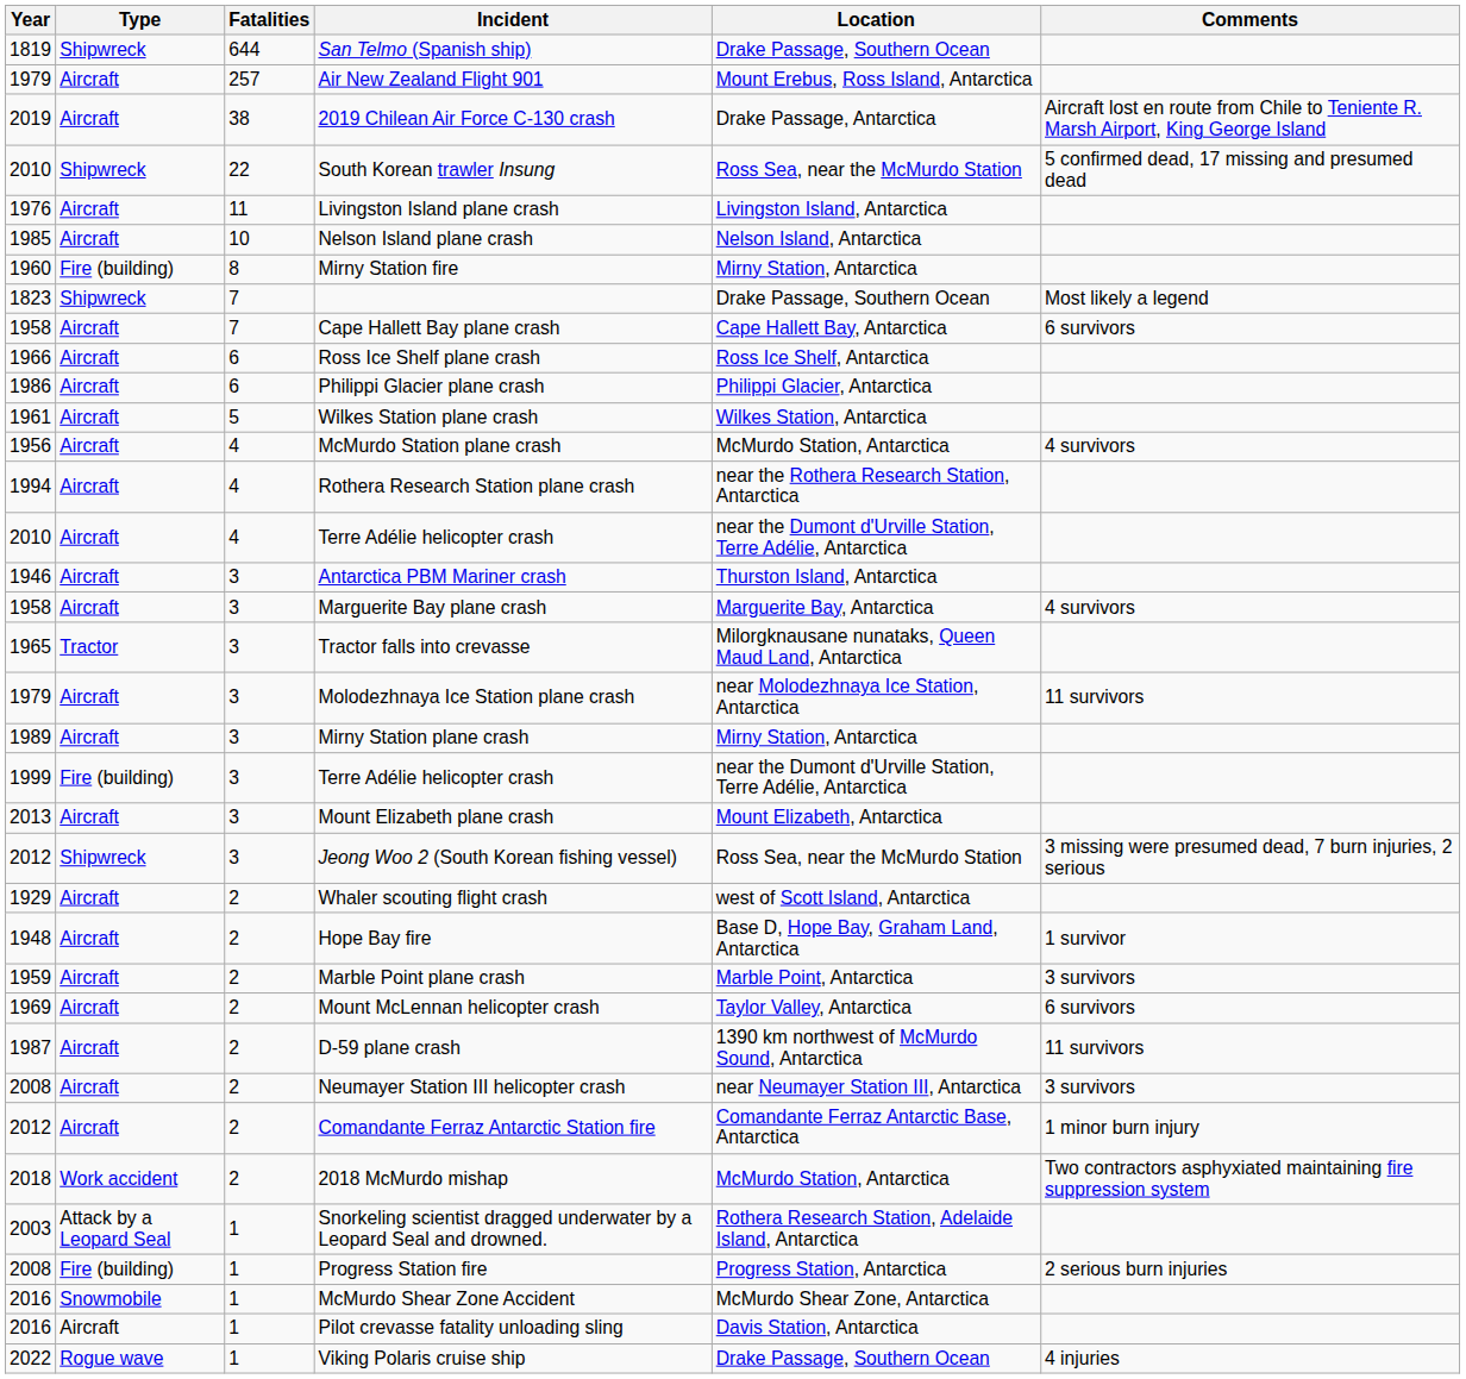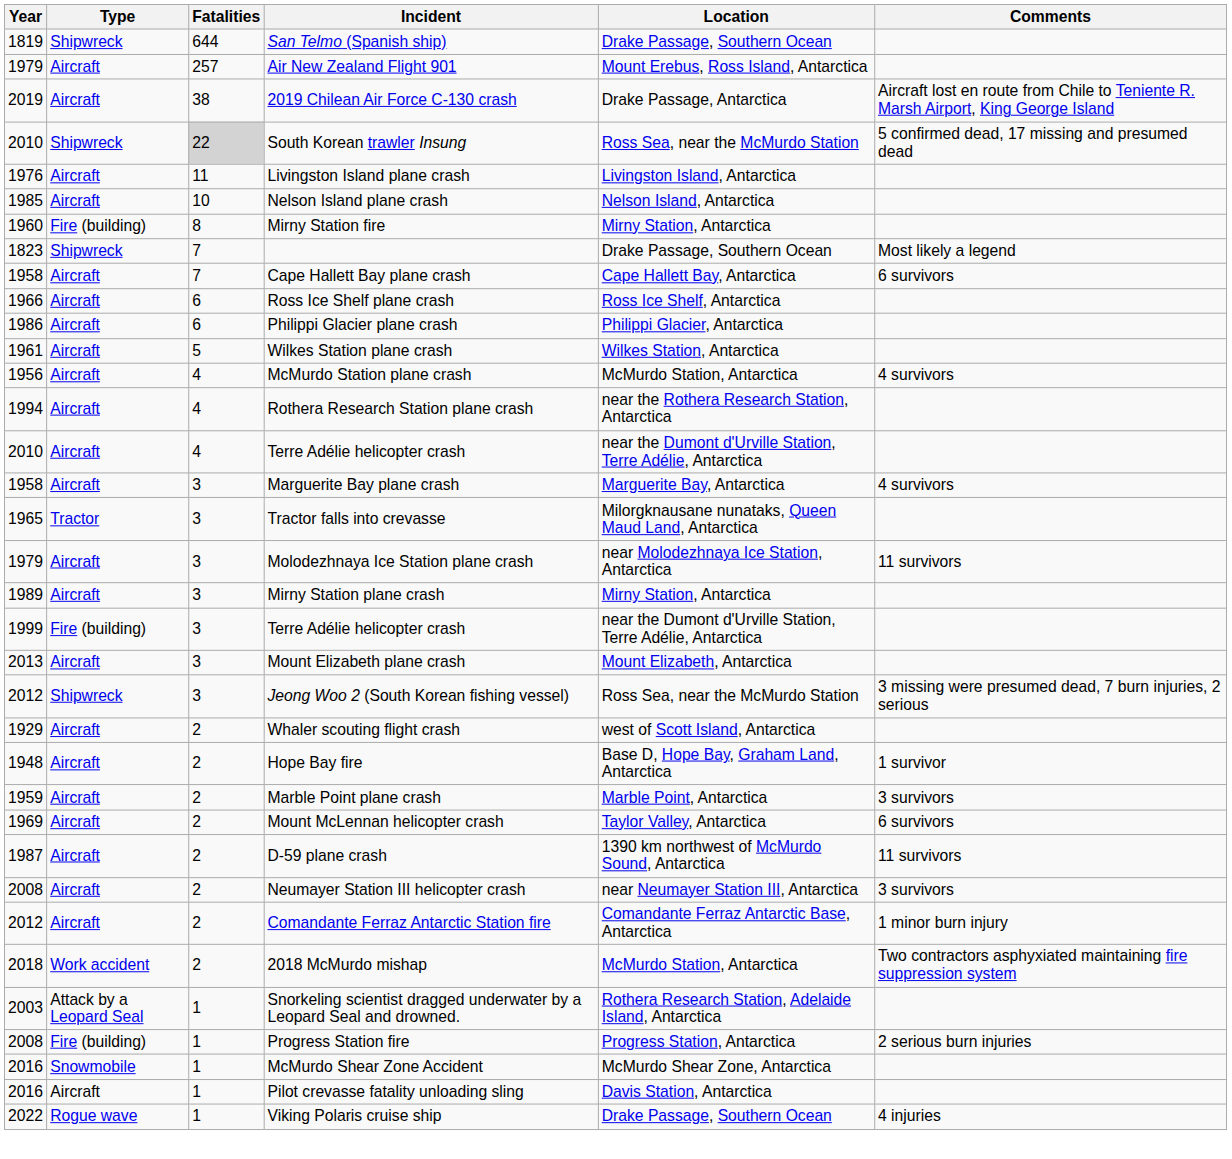 <table class="wikitable sortable">
 <tr>
 <th>Year</th>
 <th>Type</th>
 <th>Fatalities</th>
 <th class=unsortable>Incident</th>
 <th>Location</th>
 <th class=unsortable>Comments</th>
 </tr>
 <tr>
 <td>1819</td>
 <td><a href='#'>Shipwreck</a></td>
 <td>644</td>
 <td><a href='#'><em>San Telmo</em> (Spanish ship)</a></td>
 <td><a href='#'>Drake Passage</a>, <a href='#'>Southern Ocean</a></td>
 <td></td>
 </tr>
 <tr>
 <td>1979</td>
 <td><a href='#'>Aircraft</a></td>
 <td>257</td>
 <td><a href='#'>Air New Zealand Flight 901</a></td>
 <td><a href='#'>Mount Erebus</a>, <a href='#'>Ross Island</a>, Antarctica</td>
 <td></td>
 </tr>
 <tr>
 <td>2019</td>
 <td><a href='#'>Aircraft</a></td>
 <td>38</td>
 <td><a href='#'>2019 Chilean Air Force C-130 crash</a></td>
 <td>Drake Passage, Antarctica</td>
 <td>Aircraft lost en route from Chile to <a href='#'>Teniente R. Marsh Airport</a>, <a href='#'>King George Island</a></td>
 </tr>
 <tr>
 <td>2010</td>
 <td><a href='#'>Shipwreck</a></td>
-<td>22</td>
+<td style="background: lightgrey;">22</td>
 <td>South Korean <a href='#'>trawler</a> <em>Insung </em></td>
 <td><a href='#'>Ross Sea</a>, near the <a href='#'>McMurdo Station</a></td>
 <td>5 confirmed dead, 17 missing and presumed dead</td>
 </tr>
 <tr>
 <td>1976</td>
 <td><a href='#'>Aircraft</a></td>
 <td>11</td>
 <td>Livingston Island plane crash</td>
 <td><a href='#'>Livingston Island</a>, Antarctica</td>
 <td></td>
 </tr>
 <tr>
 <td>1985</td>
 <td><a href='#'>Aircraft</a></td>
 <td>10</td>
 <td>Nelson Island plane crash</td>
 <td><a href='#'>Nelson Island</a>, Antarctica</td>
 <td></td>
 </tr>
 <tr>
 <td>1960</td>
 <td><a href='#'>Fire</a> (building)</td>
 <td>8</td>
 <td>Mirny Station fire</td>
 <td><a href='#'>Mirny Station</a>, Antarctica</td>
 <td></td>
 </tr>
 <tr>
 <td>1823</td>
 <td><a href='#'>Shipwreck</a></td>
 <td>7</td>
 <td></td>
 <td>Drake Passage, Southern Ocean</td>
 <td>Most likely a legend</td>
 </tr>
 <tr>
 <td>1958</td>
 <td><a href='#'>Aircraft</a></td>
 <td>7</td>
 <td>Cape Hallett Bay plane crash</td>
 <td><a href='#'>Cape Hallett Bay</a>, Antarctica</td>
 <td>6 survivors</td>
 </tr>
 <tr>
 <td>1966</td>
 <td><a href='#'>Aircraft</a></td>
 <td>6</td>
 <td>Ross Ice Shelf plane crash</td>
 <td><a href='#'>Ross Ice Shelf</a>, Antarctica</td>
 <td></td>
 </tr>
 <tr>
 <td>1986</td>
 <td><a href='#'>Aircraft</a></td>
 <td>6</td>
 <td>Philippi Glacier plane crash</td>
 <td><a href='#'>Philippi Glacier</a>, Antarctica</td>
 <td></td>
 </tr>
 <tr>
 <td>1961</td>
 <td><a href='#'>Aircraft</a></td>
 <td>5</td>
 <td>Wilkes Station plane crash</td>
 <td><a href='#'>Wilkes Station</a>, Antarctica</td>
 <td></td>
 </tr>
 <tr>
 <td>1956</td>
 <td><a href='#'>Aircraft</a></td>
 <td>4</td>
 <td>McMurdo Station plane crash</td>
 <td>McMurdo Station, Antarctica</td>
 <td>4 survivors</td>
 </tr>
 <tr>
 <td>1994</td>
 <td><a href='#'>Aircraft</a></td>
 <td>4</td>
 <td>Rothera Research Station plane crash</td>
 <td>near the <a href='#'>Rothera Research Station</a>, Antarctica</td>
 <td></td>
 </tr>
 <tr>
 <td>2010</td>
 <td><a href='#'>Aircraft</a></td>
 <td>4</td>
 <td>Terre Adélie helicopter crash</td>
 <td>near the <a href='#'>Dumont d'Urville Station</a>, <a href='#'>Terre Adélie</a>, Antarctica</td>
-<td></td>
-</tr>
-<tr>
-<td>1946</td>
-<td><a href='#'>Aircraft</a></td>
-<td>3</td>
-<td><a href='#'>Antarctica PBM Mariner crash</a></td>
-<td><a href='#'>Thurston Island</a>, Antarctica</td>
 <td></td>
 </tr>
 <tr>
 <td>1958</td>
 <td><a href='#'>Aircraft</a></td>
 <td>3</td>
 <td>Marguerite Bay plane crash</td>
 <td><a href='#'>Marguerite Bay</a>, Antarctica</td>
 <td>4 survivors</td>
 </tr>
 <tr>
 <td>1965</td>
 <td><a href='#'>Tractor</a></td>
 <td>3</td>
 <td>Tractor falls into crevasse </td>
 <td>Milorgknausane nunataks, <a href='#'>Queen Maud Land</a>, Antarctica</td>
 <td></td>
 </tr>
 <tr>
 <td>1979</td>
 <td><a href='#'>Aircraft</a></td>
 <td>3</td>
 <td>Molodezhnaya Ice Station plane crash</td>
 <td>near  <a href='#'>Molodezhnaya Ice Station</a>, Antarctica</td>
 <td>11 survivors</td>
 </tr>
 <tr>
 <td>1989</td>
 <td><a href='#'>Aircraft</a></td>
 <td>3</td>
 <td>Mirny Station plane crash</td>
 <td><a href='#'>Mirny Station</a>, Antarctica</td>
 <td></td>
 </tr>
 <tr>
 <td>1999</td>
 <td><a href='#'>Fire</a> (building)</td>
 <td>3</td>
 <td>Terre Adélie helicopter crash</td>
 <td>near the Dumont d'Urville Station, Terre Adélie, Antarctica</td>
 <td></td>
 </tr>
 <tr>
 <td>2013</td>
 <td><a href='#'>Aircraft</a></td>
 <td>3</td>
 <td>Mount Elizabeth plane crash</td>
 <td><a href='#'>Mount Elizabeth</a>, Antarctica</td>
 <td></td>
 </tr>
 <tr>
 <td>2012</td>
 <td><a href='#'>Shipwreck</a></td>
 <td>3</td>
 <td><em>Jeong Woo 2</em> (South Korean fishing vessel)</td>
 <td>Ross Sea, near the McMurdo Station</td>
 <td>3 missing were presumed dead, 7 burn injuries, 2 serious</td>
 </tr>
 <tr>
 <td>1929</td>
 <td><a href='#'>Aircraft</a></td>
 <td>2</td>
 <td>Whaler scouting flight crash</td>
 <td>west of <a href='#'>Scott Island</a>, Antarctica</td>
 <td></td>
 </tr>
 <tr>
 <td>1948</td>
 <td><a href='#'>Aircraft</a></td>
 <td>2</td>
 <td>Hope Bay fire</td>
 <td>Base D, <a href='#'>Hope Bay</a>, <a href='#'>Graham Land</a>, Antarctica</td>
 <td>1 survivor</td>
 </tr>
 <tr>
 <td>1959</td>
 <td><a href='#'>Aircraft</a></td>
 <td>2</td>
 <td>Marble Point plane crash</td>
 <td><a href='#'>Marble Point</a>, Antarctica</td>
 <td>3 survivors</td>
 </tr>
 <tr>
 <td>1969</td>
 <td><a href='#'>Aircraft</a></td>
 <td>2</td>
 <td>Mount McLennan helicopter crash</td>
 <td><a href='#'>Taylor Valley</a>, Antarctica</td>
 <td>6 survivors</td>
 </tr>
 <tr>
 <td>1987</td>
 <td><a href='#'>Aircraft</a></td>
 <td>2</td>
 <td>D-59 plane crash</td>
 <td>1390 km northwest of <a href='#'>McMurdo Sound</a>, Antarctica</td>
 <td>11 survivors</td>
 </tr>
 <tr>
 <td>2008</td>
 <td><a href='#'>Aircraft</a></td>
 <td>2</td>
 <td>Neumayer Station III helicopter crash</td>
 <td>near <a href='#'>Neumayer Station III</a>, Antarctica</td>
 <td>3 survivors</td>
 </tr>
 <tr>
 <td>2012</td>
 <td><a href='#'>Aircraft</a></td>
 <td>2</td>
 <td><a href='#'>Comandante Ferraz Antarctic Station fire</a></td>
 <td><a href='#'>Comandante Ferraz Antarctic Base</a>, Antarctica</td>
 <td>1 minor burn injury</td>
 </tr>
 <tr>
 <td>2018</td>
 <td><a href='#'>Work accident</a></td>
 <td>2</td>
 <td>2018 McMurdo mishap</td>
 <td><a href='#'>McMurdo Station</a>, Antarctica</td>
 <td>Two contractors asphyxiated maintaining <a href='#'>fire suppression system</a></td>
 </tr>
 <tr>
 <td>2003</td>
 <td>Attack by a <a href='#'>Leopard Seal</a></td>
 <td>1</td>
 <td>Snorkeling scientist dragged underwater by a Leopard Seal and drowned.</td>
 <td><a href='#'>Rothera Research Station</a>, <a href='#'>Adelaide Island</a>, Antarctica</td>
 <td></td>
 </tr>
 <tr>
 <td>2008</td>
 <td><a href='#'>Fire</a> (building)</td>
 <td>1</td>
 <td>Progress Station fire</td>
 <td><a href='#'>Progress Station</a>, Antarctica</td>
 <td>2 serious burn injuries</td>
 </tr>
 <tr>
 <td>2016</td>
 <td><a href='#'>Snowmobile</a></td>
 <td>1</td>
 <td>McMurdo Shear Zone Accident</td>
 <td>McMurdo Shear Zone, Antarctica</td>
 <td></td>
 </tr>
 <tr>
 <td>2016</td>
 <td>Aircraft</td>
 <td>1</td>
 <td>Pilot crevasse fatality unloading sling</td>
 <td><a href='#'>Davis Station</a>, Antarctica</td>
 <td></td>
 </tr>
 <tr>
 <td>2022</td>
 <td><a href='#'>Rogue wave</a></td>
 <td>1</td>
 <td>Viking Polaris cruise ship</td>
 <td><a href='#'>Drake Passage</a>, <a href='#'>Southern Ocean</a></td>
 <td>4 injuries</td>
 </tr>
 </table>
